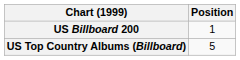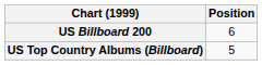 <table class="wikitable sortable plainrowheaders" style="text-align:center">
 <tr>
 <th scope="col">Chart (1999)</th>
 <th scope="col">Position</th>
 </tr>
 <tr>
 <th scope="row">US <em>Billboard</em> 200</th>
-<td>1</td>
+<td>6</td>
 </tr>
 <tr>
 <th scope="row">US Top Country Albums (<em>Billboard</em>)</th>
 <td>5</td>
 </tr>
 </table>
